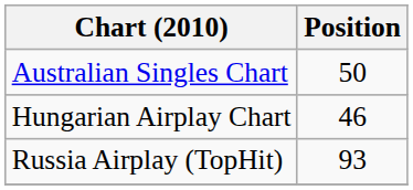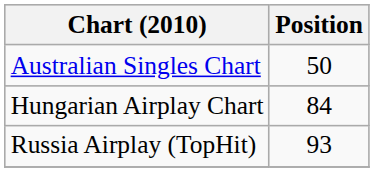 <table class="wikitable sortable">
 <tr>
 <th>Chart (2010)</th>
 <th>Position</th>
 </tr>
 <tr>
 <td><a href='#'>Australian Singles Chart</a></td>
 <td style="text-align:center;">50</td>
 </tr>
 <tr>
 <td>Hungarian Airplay Chart</td>
-<td align="center">46</td>
+<td align="center">84</td>
 </tr>
 <tr>
 <td>Russia Airplay (TopHit)</td>
 <td style="text-align:center;">93</td>
 </tr>
 <tr>
 </tr>
 </table>
